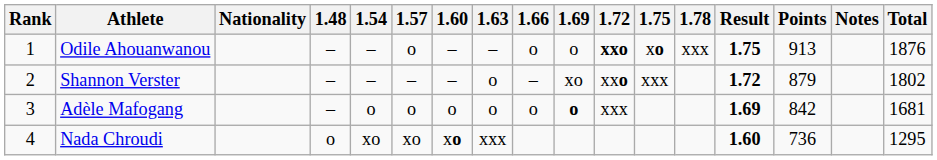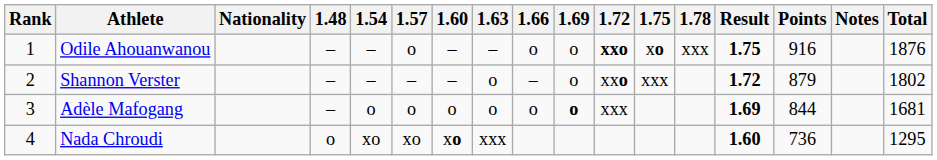 <table class="wikitable sortable" style="text-align:center; font-size:85%">
 <tr>
 <th>Rank</th>
 <th>Athlete</th>
 <th>Nationality</th>
 <th>1.48</th>
 <th>1.54</th>
 <th>1.57</th>
 <th>1.60</th>
 <th>1.63</th>
 <th>1.66</th>
 <th>1.69</th>
 <th>1.72</th>
 <th>1.75</th>
 <th>1.78</th>
 <th>Result</th>
 <th>Points</th>
 <th>Notes</th>
 <th>Total</th>
 </tr>
 <tr>
 <td>1</td>
 <td align="left"><a href='#'>Odile Ahouanwanou</a></td>
 <td align=left></td>
 <td>–</td>
 <td>–</td>
 <td>o</td>
 <td>–</td>
 <td>–</td>
 <td>o</td>
 <td>o</td>
 <td><strong>xxo</strong></td>
 <td>x<strong>o</strong></td>
 <td>xxx</td>
 <td><strong>1.75</strong></td>
-<td>913</td>
+<td>916</td>
 <td></td>
 <td>1876</td>
 </tr>
 <tr>
 <td>2</td>
 <td align="left"><a href='#'>Shannon Verster</a></td>
 <td align=left></td>
 <td>–</td>
 <td>–</td>
 <td>–</td>
 <td>–</td>
 <td>o</td>
 <td>–</td>
-<td>xo</td>
+<td>o</td>
 <td>xx<strong>o</strong></td>
 <td>xxx</td>
 <td></td>
 <td><strong>1.72</strong></td>
 <td>879</td>
 <td></td>
 <td>1802</td>
 </tr>
 <tr>
 <td>3</td>
 <td align="left"><a href='#'>Adèle Mafogang</a></td>
 <td align=left></td>
 <td>–</td>
 <td>o</td>
 <td>o</td>
 <td>o</td>
 <td>o</td>
 <td>o</td>
 <td><strong>o</strong></td>
 <td>xxx</td>
 <td></td>
 <td></td>
 <td><strong>1.69</strong></td>
-<td>842</td>
+<td>844</td>
 <td></td>
 <td>1681</td>
 </tr>
 <tr>
 <td>4</td>
 <td align="left"><a href='#'>Nada Chroudi</a></td>
 <td align=left></td>
 <td>o</td>
 <td>xo</td>
 <td>xo</td>
 <td>x<strong>o</strong></td>
 <td>xxx</td>
 <td></td>
 <td></td>
 <td></td>
 <td></td>
 <td></td>
 <td><strong>1.60</strong></td>
 <td>736</td>
 <td></td>
 <td>1295</td>
 </tr>
 </table>
